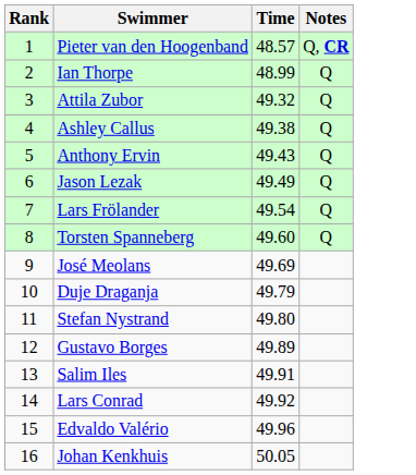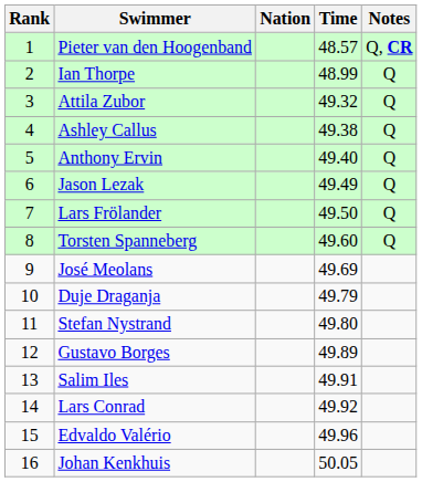 <table class="wikitable sortable" style="text-align:center">
 <tr>
 <th>Rank</th>
 <th>Swimmer</th>
+<th>Nation</th>
 <th>Time</th>
 <th>Notes</th>
 </tr>
 <tr bgcolor=ccffcc>
 <td>1</td>
 <td align=left><a href='#'>Pieter van den Hoogenband</a></td>
+<td align=left></td>
 <td>48.57</td>
 <td>Q, <strong><a href='#'>CR</a></strong></td>
 </tr>
 <tr bgcolor=ccffcc>
 <td>2</td>
 <td align=left><a href='#'>Ian Thorpe</a></td>
+<td align=left></td>
 <td>48.99</td>
 <td>Q</td>
 </tr>
 <tr bgcolor=ccffcc>
 <td>3</td>
 <td align=left><a href='#'>Attila Zubor</a></td>
+<td align=left></td>
 <td>49.32</td>
 <td>Q</td>
 </tr>
 <tr bgcolor=ccffcc>
 <td>4</td>
 <td align=left><a href='#'>Ashley Callus</a></td>
+<td align=left></td>
 <td>49.38</td>
 <td>Q</td>
 </tr>
 <tr bgcolor=ccffcc>
 <td>5</td>
 <td align=left><a href='#'>Anthony Ervin</a></td>
-<td>49.43</td>
+<td align=left></td>
+<td>49.40</td>
 <td>Q</td>
 </tr>
 <tr bgcolor=ccffcc>
 <td>6</td>
 <td align=left><a href='#'>Jason Lezak</a></td>
+<td align=left></td>
 <td>49.49</td>
 <td>Q</td>
 </tr>
 <tr bgcolor=ccffcc>
 <td>7</td>
 <td align=left><a href='#'>Lars Frölander</a></td>
-<td>49.54</td>
+<td align=left></td>
+<td>49.50</td>
 <td>Q</td>
 </tr>
 <tr bgcolor=ccffcc>
 <td>8</td>
 <td align=left><a href='#'>Torsten Spanneberg</a></td>
+<td align=left></td>
 <td>49.60</td>
 <td>Q</td>
 </tr>
 <tr>
 <td>9</td>
 <td align=left><a href='#'>José Meolans</a></td>
+<td align=left></td>
 <td>49.69</td>
 <td></td>
 </tr>
 <tr>
 <td>10</td>
 <td align=left><a href='#'>Duje Draganja</a></td>
+<td align=left></td>
 <td>49.79</td>
 <td></td>
 </tr>
 <tr>
 <td>11</td>
 <td align=left><a href='#'>Stefan Nystrand</a></td>
+<td align=left></td>
 <td>49.80</td>
 <td></td>
 </tr>
 <tr>
 <td>12</td>
 <td align=left><a href='#'>Gustavo Borges</a></td>
+<td align=left></td>
 <td>49.89</td>
 <td></td>
 </tr>
 <tr>
 <td>13</td>
 <td align=left><a href='#'>Salim Iles</a></td>
+<td align=left></td>
 <td>49.91</td>
 <td></td>
 </tr>
 <tr>
 <td>14</td>
 <td align=left><a href='#'>Lars Conrad</a></td>
+<td align=left></td>
 <td>49.92</td>
 <td></td>
 </tr>
 <tr>
 <td>15</td>
 <td align=left><a href='#'>Edvaldo Valério</a></td>
+<td align=left></td>
 <td>49.96</td>
 <td></td>
 </tr>
 <tr>
 <td>16</td>
 <td align=left><a href='#'>Johan Kenkhuis</a></td>
+<td align=left></td>
 <td>50.05</td>
 <td></td>
 </tr>
 </table>
